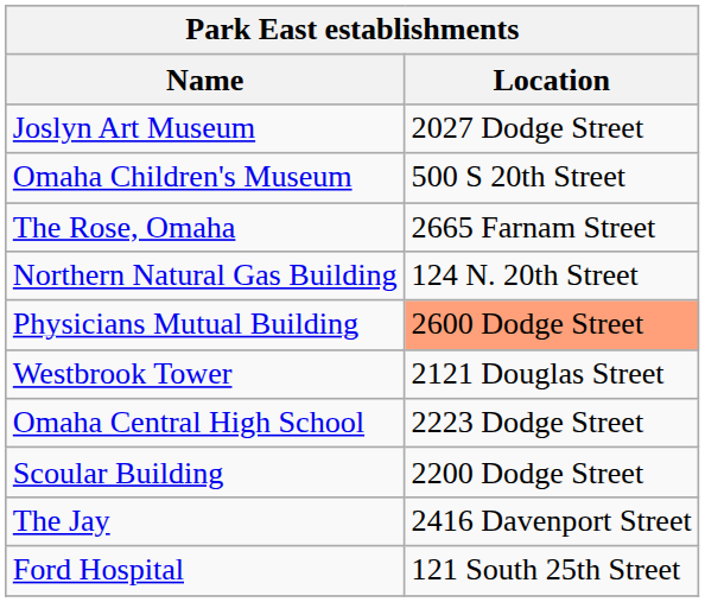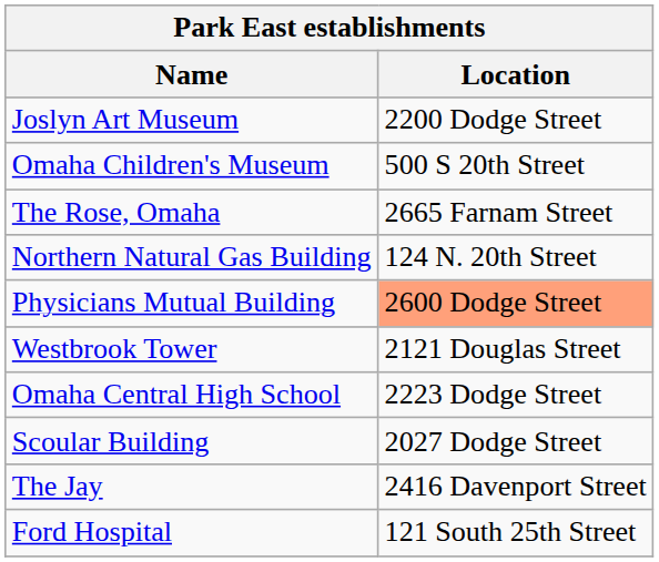 <table class="wikitable">
 <tr>
 <th style="text-align:center;" colspan="6"><strong>Park East establishments</strong></th>
 </tr>
 <tr>
 <th>Name</th>
 <th>Location</th>
 </tr>
 <tr>
 <td><a href='#'>Joslyn Art Museum</a></td>
-<td>2027 Dodge Street</td>
+<td>2200 Dodge Street</td>
 </tr>
 <tr>
 <td><a href='#'>Omaha Children's Museum</a></td>
 <td>500 S 20th Street</td>
 </tr>
 <tr>
 <td><a href='#'>The Rose, Omaha</a></td>
 <td>2665 Farnam Street</td>
 </tr>
 <tr>
 <td><a href='#'>Northern Natural Gas Building</a></td>
 <td>124 N. 20th Street</td>
 </tr>
 <tr>
 <td><a href='#'>Physicians Mutual Building</a></td>
 <td style="background: lightsalmon;">2600 Dodge Street</td>
 </tr>
 <tr>
 <td><a href='#'>Westbrook Tower</a></td>
 <td>2121 Douglas Street</td>
 </tr>
 <tr>
 <td><a href='#'>Omaha Central High School</a></td>
 <td>2223 Dodge Street</td>
 </tr>
 <tr>
 <td><a href='#'>Scoular Building</a></td>
-<td>2200 Dodge Street</td>
+<td>2027 Dodge Street</td>
 </tr>
 <tr>
 <td><a href='#'>The Jay</a></td>
 <td>2416 Davenport Street</td>
 </tr>
 <tr>
 <td><a href='#'>Ford Hospital</a></td>
 <td>121 South 25th Street</td>
 </tr>
 </table>
